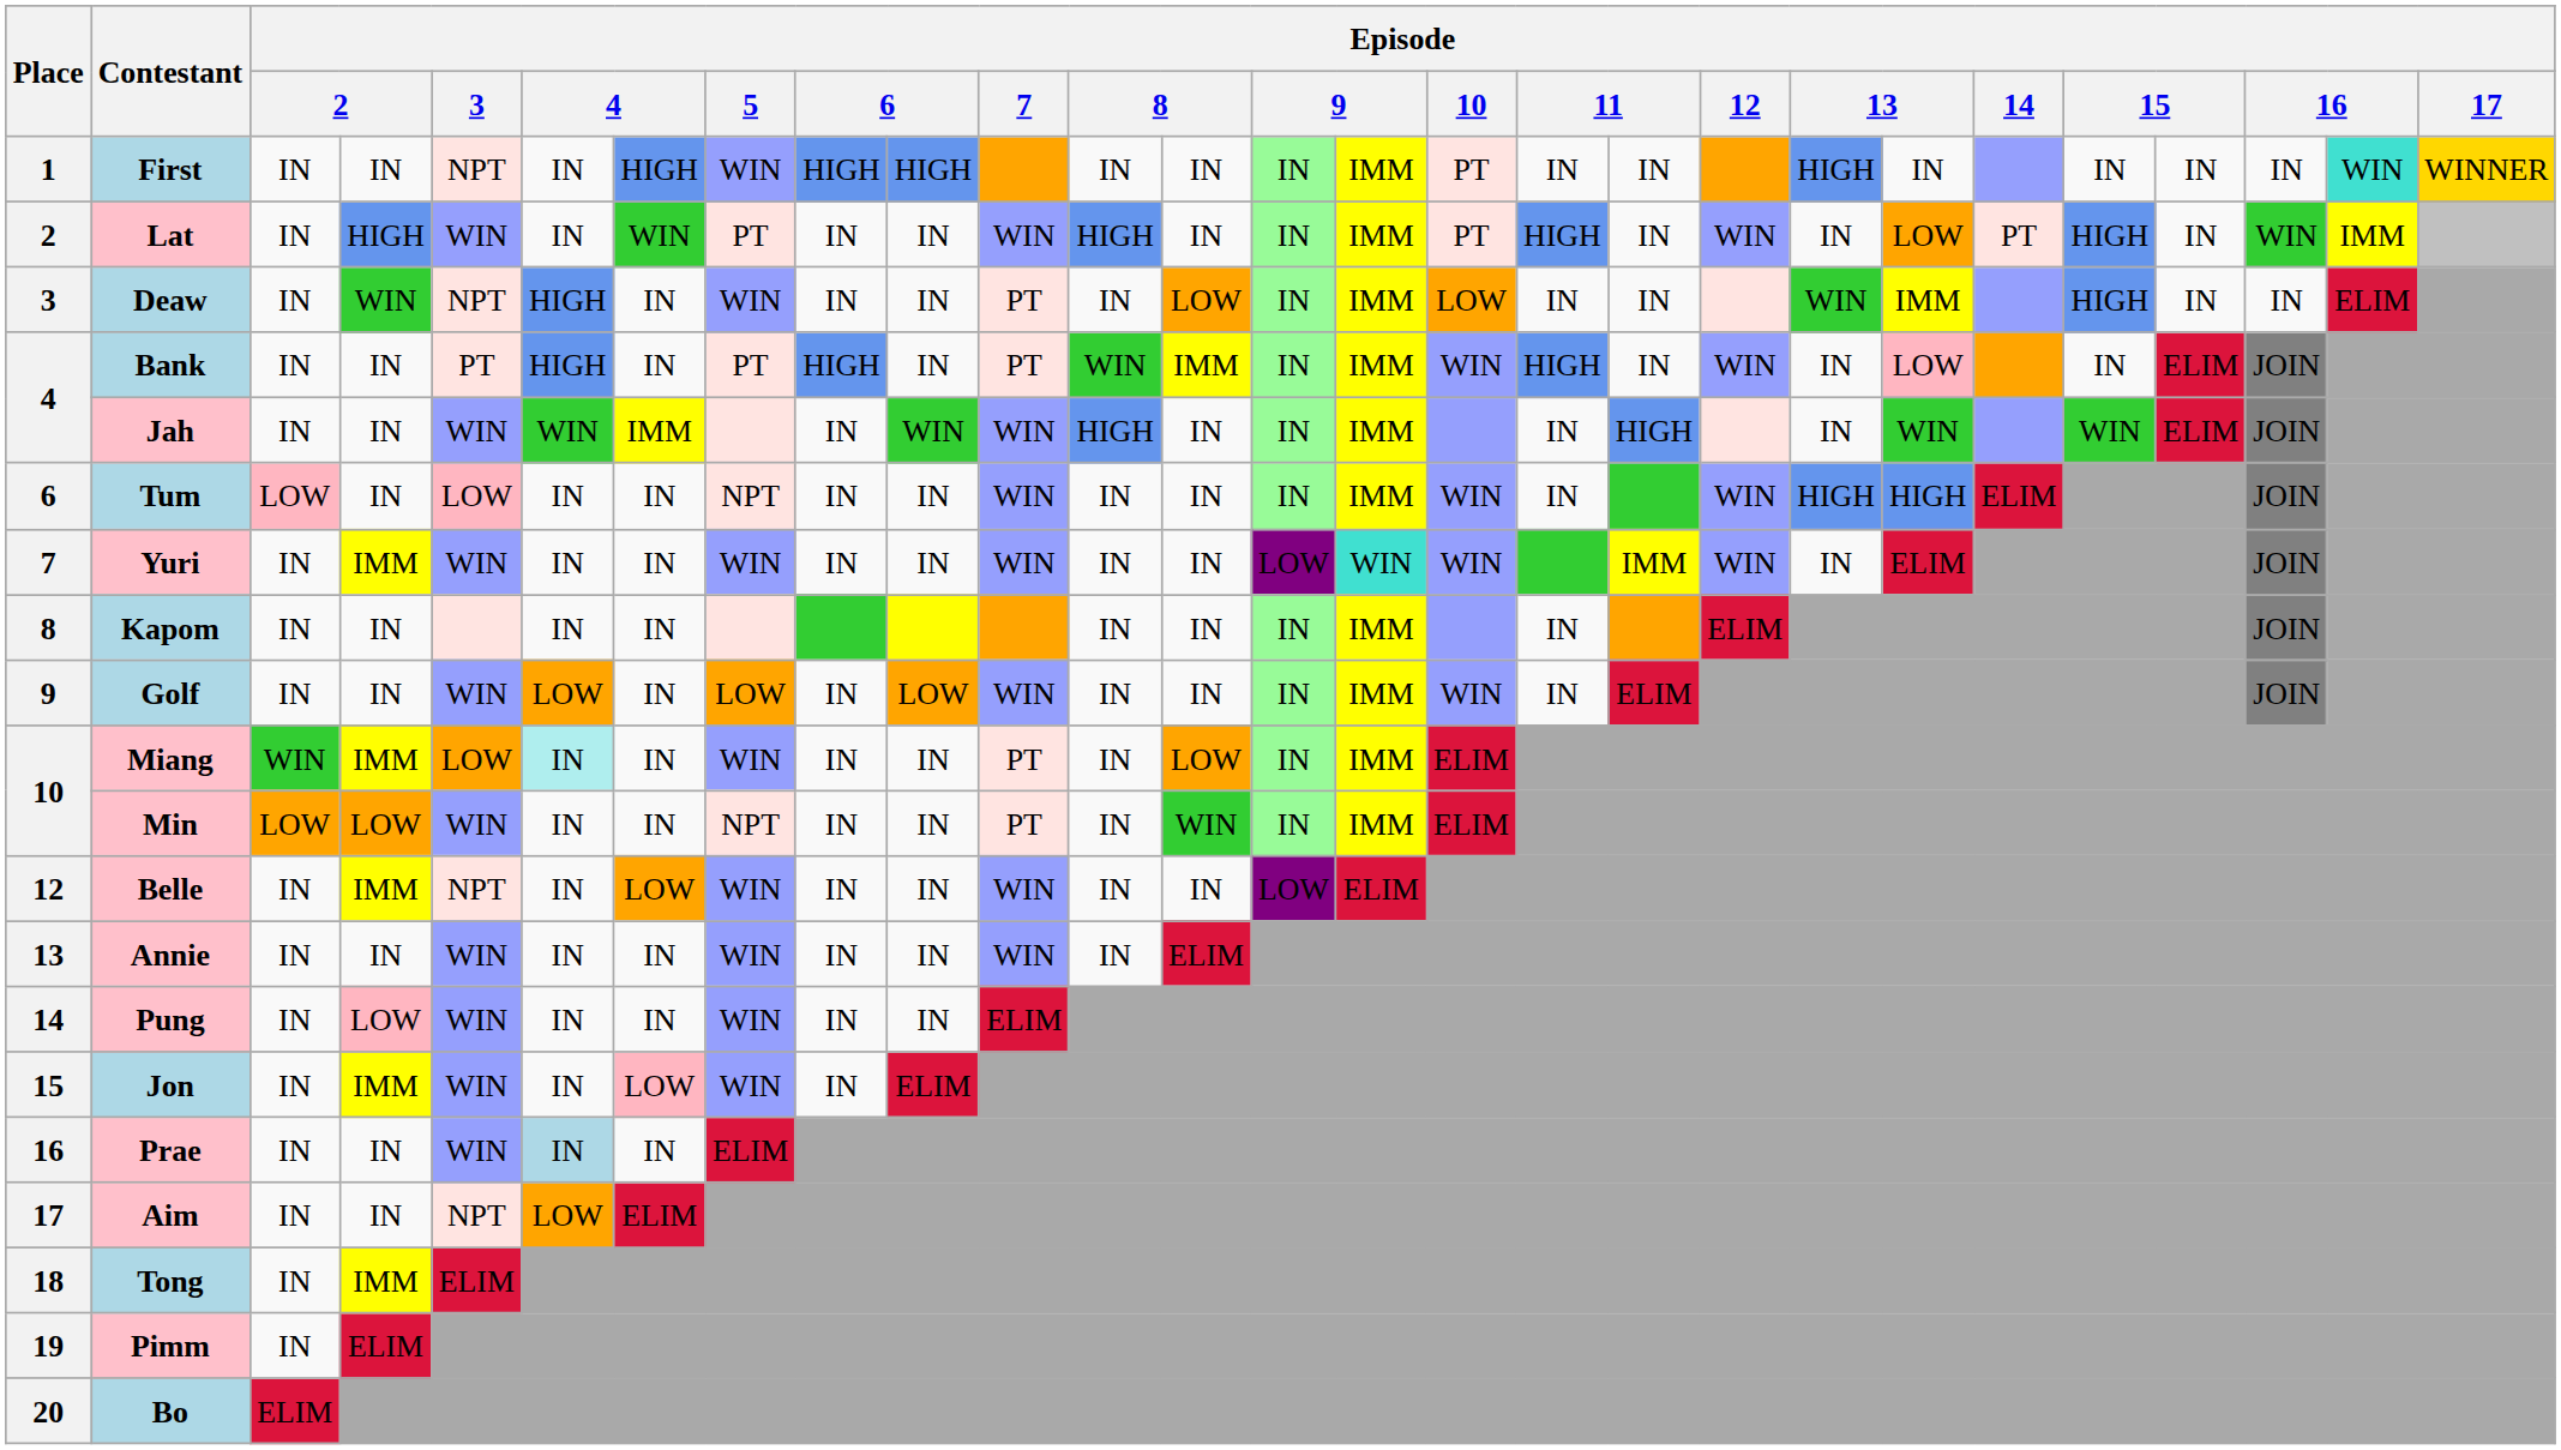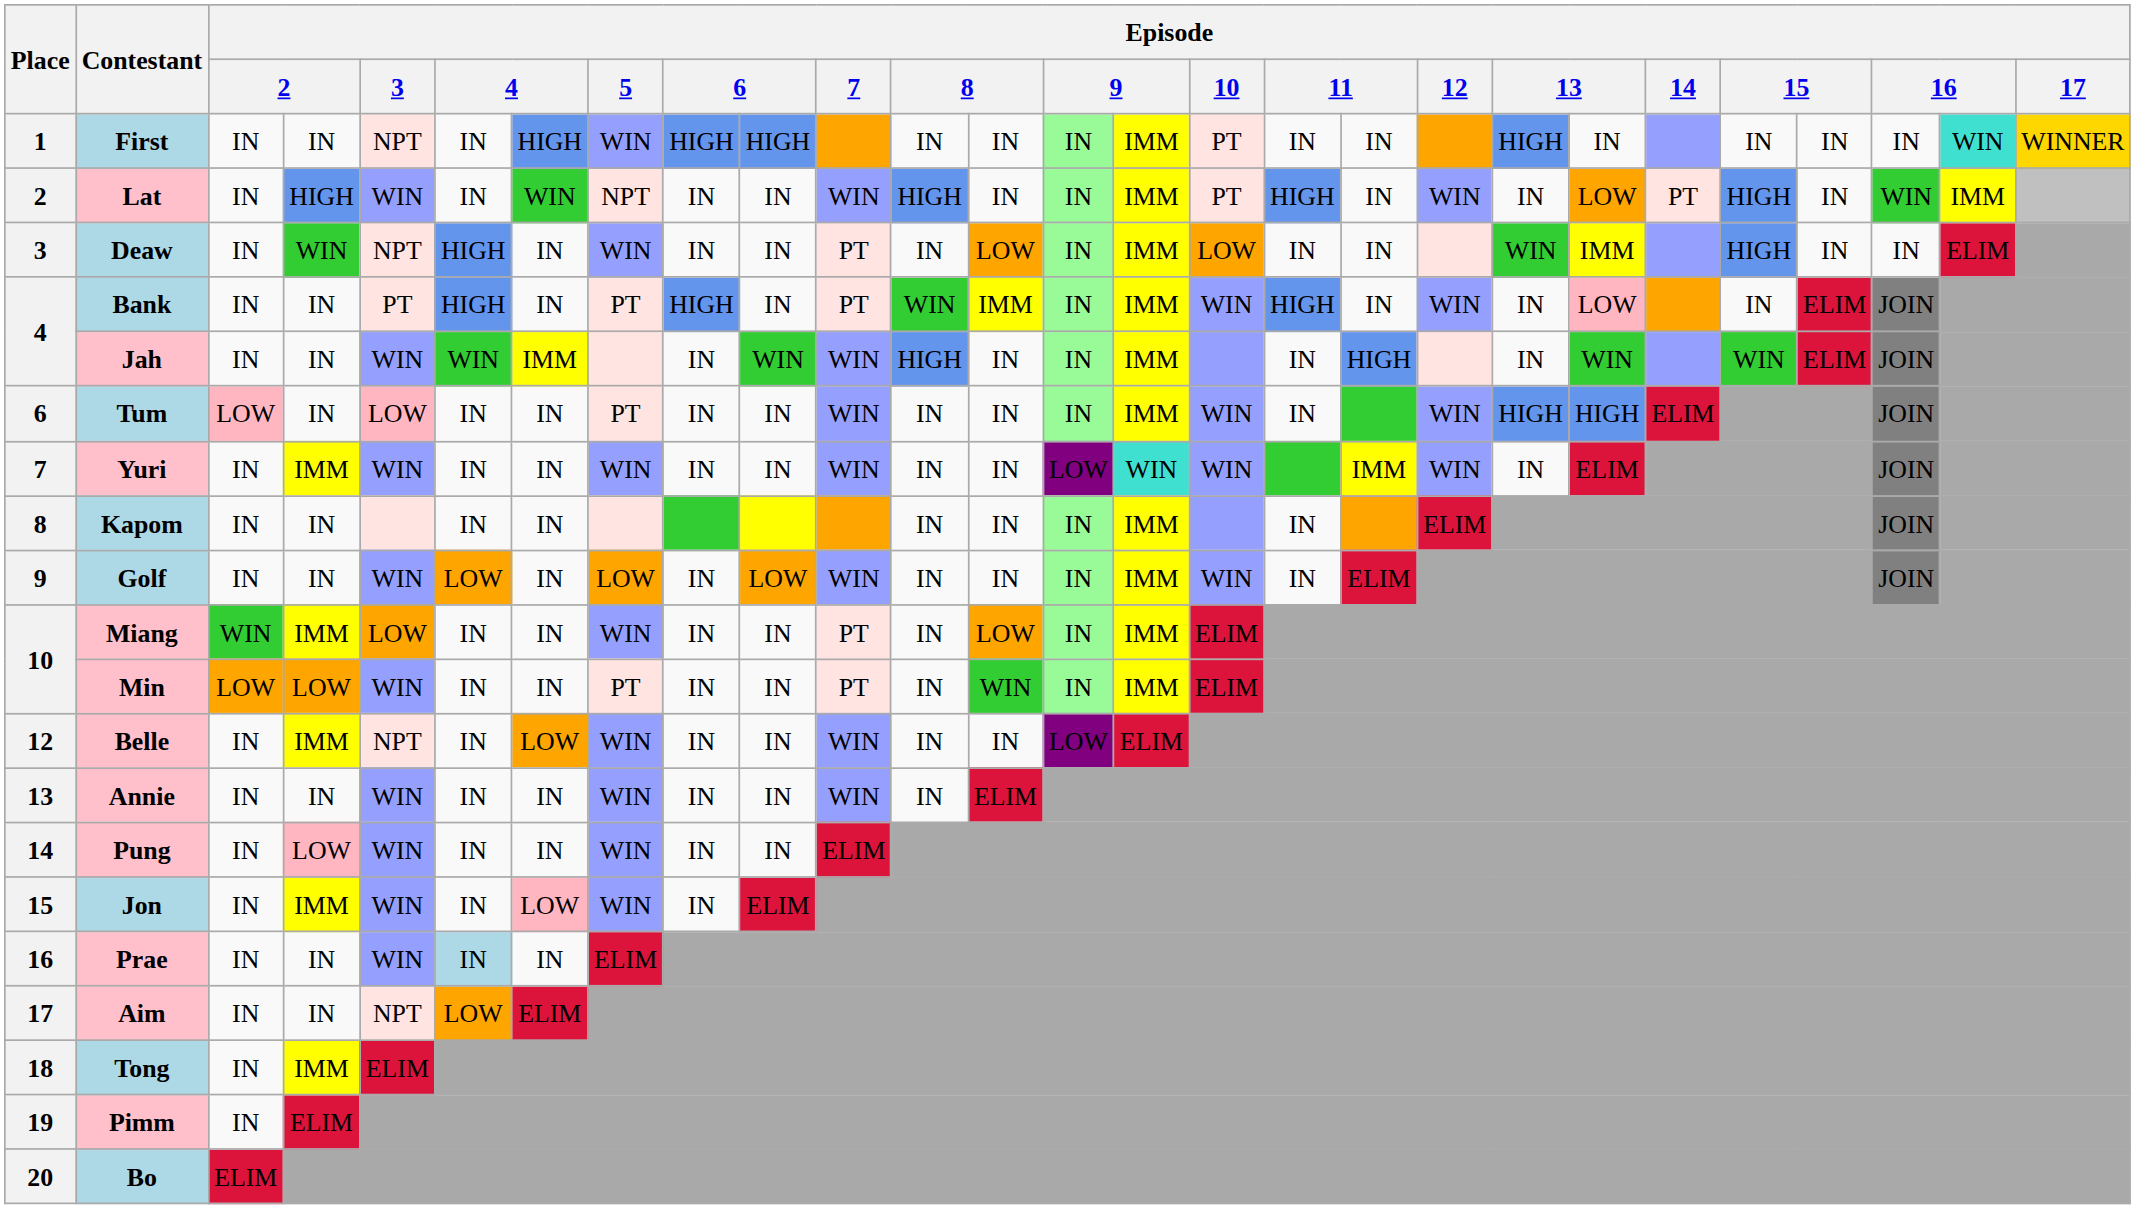 <table class="wikitable" style="text-align: center; font-size:95%; line-height:25px;">
 <tr>
 <th rowspan="2">Place</th>
 <th rowspan=2>Contestant</th>
 <th colspan="25">Episode</th>
 </tr>
 <tr>
 <th colspan=2><a href='#'>2</a></th>
 <th><a href='#'>3</a></th>
 <th colspan=2><a href='#'>4</a></th>
 <th><a href='#'>5</a></th>
 <th colspan=2><a href='#'>6</a></th>
 <th><a href='#'>7</a></th>
 <th colspan=2><a href='#'>8</a></th>
 <th colspan="2"><a href='#'>9</a></th>
 <th><a href='#'>10</a></th>
 <th colspan="2"><a href='#'>11</a></th>
 <th><a href='#'>12</a></th>
 <th colspan="2"><a href='#'>13</a></th>
 <th><a href='#'>14</a></th>
 <th colspan="2"><a href='#'>15</a></th>
 <th colspan="2"><a href='#'>16</a></th>
 <th><a href='#'>17</a></th>
 </tr>
 <tr>
 <th>1</th>
 <th style="background:lightblue;">First</th>
 <td>IN</td>
 <td>IN</td>
 <td style="background:mistyrose;">NPT</td>
 <td>IN</td>
 <td style="background:cornflowerblue;">HIGH</td>
 <td style="background:#959FFD;">WIN</td>
 <td style="background:cornflowerblue;">HIGH</td>
 <td style="background:cornflowerblue;">HIGH</td>
 <td style="background:orange;"></td>
 <td>IN</td>
 <td>IN</td>
 <td style="background:palegreen;">IN</td>
 <td style="background:yellow;">IMM</td>
 <td style="background:mistyrose;">PT</td>
 <td>IN</td>
 <td>IN</td>
 <td style="background:orange;"></td>
 <td style="background:cornflowerblue;">HIGH</td>
 <td>IN</td>
 <td style="background:#959FFD"></td>
 <td>IN</td>
 <td>IN</td>
 <td>IN</td>
 <td style="background:turquoise;">WIN</td>
 <td style="background:gold;">WINNER</td>
 </tr>
 <tr>
 <th>2</th>
 <th style="background:pink;">Lat</th>
 <td>IN</td>
 <td style="background:cornflowerblue;">HIGH</td>
 <td style="background:#959FFD;">WIN</td>
 <td>IN</td>
 <td style="background:limegreen;">WIN</td>
-<td style="background:mistyrose;">PT</td>
+<td style="background:mistyrose;">NPT</td>
 <td>IN</td>
 <td>IN</td>
 <td style="background:#959FFD;">WIN</td>
 <td style="background:cornflowerblue;">HIGH</td>
 <td>IN</td>
 <td style="background:palegreen;">IN</td>
 <td style="background:yellow;">IMM</td>
 <td style="background:mistyrose;">PT</td>
 <td style="background:cornflowerblue;">HIGH</td>
 <td>IN</td>
 <td style="background:#959FFD;">WIN</td>
 <td>IN</td>
 <td style="background:orange;">LOW</td>
 <td style="background:mistyrose;">PT</td>
 <td style="background:cornflowerblue;">HIGH</td>
 <td>IN</td>
 <td style="background:limegreen;">WIN</td>
 <td style="background:yellow;">IMM</td>
 <td style="background:silver;"></td>
 </tr>
 <tr>
 <th>3</th>
 <th style="background:lightblue;">Deaw</th>
 <td>IN</td>
 <td style="background:limegreen;">WIN</td>
 <td style="background:mistyrose;">NPT</td>
 <td style="background:cornflowerblue;">HIGH</td>
 <td>IN</td>
 <td style="background:#959FFD;">WIN</td>
 <td>IN</td>
 <td>IN</td>
 <td style="background:mistyrose;">PT</td>
 <td>IN</td>
 <td style="background:orange;">LOW</td>
 <td style="background:palegreen;">IN</td>
 <td style="background:yellow;">IMM</td>
 <td style="background:orange;">LOW</td>
 <td>IN</td>
 <td>IN</td>
 <td style="background:mistyrose;"></td>
 <td style="background:limegreen;">WIN</td>
 <td style="background:yellow;">IMM</td>
 <td style="background:#959FFD"></td>
 <td style="background:cornflowerblue;">HIGH</td>
 <td>IN</td>
 <td>IN</td>
 <td style="background:crimson;">ELIM</td>
 <td colspan="23" style="background:darkgrey;"></td>
 </tr>
 <tr>
 <th rowspan=2>4</th>
 <th style="background:lightblue;">Bank</th>
 <td>IN</td>
 <td>IN</td>
 <td style="background:mistyrose;">PT</td>
 <td style="background:cornflowerblue;">HIGH</td>
 <td>IN</td>
 <td style="background:mistyrose;">PT</td>
 <td style="background:cornflowerblue;">HIGH</td>
 <td>IN</td>
 <td style="background:mistyrose;">PT</td>
 <td style="background:limegreen;">WIN</td>
 <td style="background:yellow;">IMM</td>
 <td style="background:palegreen;">IN</td>
 <td style="background:yellow;">IMM</td>
 <td style="background:#959FFD;">WIN</td>
 <td style="background:cornflowerblue;">HIGH</td>
 <td>IN</td>
 <td style="background:#959FFD;">WIN</td>
 <td>IN</td>
 <td style="background:lightpink;">LOW</td>
 <td style="background:orange;"></td>
 <td>IN</td>
 <td style="background:crimson;">ELIM</td>
 <td style="background:grey;">JOIN</td>
 <td colspan="23" style="background:darkgrey;"></td>
 </tr>
 <tr>
 <th style="background:pink;">Jah</th>
 <td>IN</td>
 <td>IN</td>
 <td style="background:#959FFD;">WIN</td>
 <td style="background:limegreen;">WIN</td>
 <td style="background:yellow;">IMM</td>
 <td style="background:mistyrose;"></td>
 <td>IN</td>
 <td style="background:limegreen;">WIN</td>
 <td style="background:#959FFD;">WIN</td>
 <td style="background:cornflowerblue;">HIGH</td>
 <td>IN</td>
 <td style="background:palegreen;">IN</td>
 <td style="background:yellow;">IMM</td>
 <td style="background:#959FFD"></td>
 <td>IN</td>
 <td style="background:cornflowerblue;">HIGH</td>
 <td style="background:mistyrose;"></td>
 <td>IN</td>
 <td style="background:limegreen;">WIN</td>
 <td style="background:#959FFD"></td>
 <td style="background:limegreen;">WIN</td>
 <td style="background:crimson;">ELIM</td>
 <td style="background:grey;">JOIN</td>
 <td colspan="23" style="background:darkgrey;"></td>
 </tr>
 <tr>
 <th>6</th>
 <th style="background:lightblue;">Tum</th>
 <td style="background:lightpink;">LOW</td>
 <td>IN</td>
 <td style="background:lightpink;">LOW</td>
 <td>IN</td>
 <td>IN</td>
-<td style="background:mistyrose;">NPT</td>
+<td style="background:mistyrose;">PT</td>
 <td>IN</td>
 <td>IN</td>
 <td style="background:#959FFD;">WIN</td>
 <td>IN</td>
 <td>IN</td>
 <td style="background:palegreen;">IN</td>
 <td style="background:yellow;">IMM</td>
 <td style="background:#959FFD;">WIN</td>
 <td>IN</td>
 <td style="background:limegreen;"></td>
 <td style="background:#959FFD;">WIN</td>
 <td style="background:cornflowerblue;">HIGH</td>
 <td style="background:cornflowerblue;">HIGH</td>
 <td style="background:crimson;">ELIM</td>
 <td colspan="2" style="background:darkgrey;"></td>
 <td style="background:grey;">JOIN</td>
 <td colspan="23" style="background:darkgrey;"></td>
 </tr>
 <tr>
 <th>7</th>
 <th style="background:pink;">Yuri</th>
 <td>IN</td>
 <td style="background:yellow;">IMM</td>
 <td style="background:#959FFD;">WIN</td>
 <td>IN</td>
 <td>IN</td>
 <td style="background:#959FFD;">WIN</td>
 <td>IN</td>
 <td>IN</td>
 <td style="background:#959FFD;">WIN</td>
 <td>IN</td>
 <td>IN</td>
 <td style="background:purple;">LOW</td>
 <td style="background:turquoise;">WIN</td>
 <td style="background:#959FFD;">WIN</td>
 <td style="background:limegreen;"></td>
 <td style="background:yellow;">IMM</td>
 <td style="background:#959FFD;">WIN</td>
 <td>IN</td>
 <td style="background:crimson;">ELIM</td>
 <td colspan="3" style="background:darkgrey;"></td>
 <td style="background:grey;">JOIN</td>
 <td colspan="23" style="background:darkgrey;"></td>
 </tr>
 <tr>
 <th>8</th>
 <th style="background:lightblue;">Kapom</th>
 <td>IN</td>
 <td>IN</td>
 <td style="background:mistyrose;"></td>
 <td>IN</td>
 <td>IN</td>
 <td style="background:mistyrose;"></td>
 <td style="background:limegreen;"></td>
 <td style="background:yellow;"></td>
 <td style="background:orange;"></td>
 <td>IN</td>
 <td>IN</td>
 <td style="background:palegreen;">IN</td>
 <td style="background:yellow;">IMM</td>
 <td style="background:#959FFD"></td>
 <td>IN</td>
 <td style="background:orange;"></td>
 <td style="background:crimson;">ELIM</td>
 <td colspan="5" style="background:darkgrey;"></td>
 <td style="background:grey;">JOIN</td>
 <td colspan="23" style="background:darkgrey;"></td>
 </tr>
 <tr>
 <th>9</th>
 <th style="background:lightblue;">Golf</th>
 <td>IN</td>
 <td>IN</td>
 <td style="background:#959FFD;">WIN</td>
 <td style="background:orange;">LOW</td>
 <td>IN</td>
 <td style="background:orange;">LOW</td>
 <td>IN</td>
 <td style="background:orange;">LOW</td>
 <td style="background:#959FFD;">WIN</td>
 <td>IN</td>
 <td>IN</td>
 <td style="background:palegreen;">IN</td>
 <td style="background:yellow;">IMM</td>
 <td style="background:#959FFD;">WIN</td>
 <td>IN</td>
 <td style="background:crimson;">ELIM</td>
 <td colspan="6" style="background:darkgrey;"></td>
 <td style="background:grey;">JOIN</td>
 <td colspan="23" style="background:darkgrey;"></td>
 </tr>
 <tr>
 <th rowspan=2>10</th>
 <th style="background:pink;">Miang</th>
 <td style="background:limegreen;">WIN</td>
 <td style="background:yellow;">IMM</td>
 <td style="background:orange;">LOW</td>
-<td style="background: paleturquoise;">IN</td>
+<td>IN</td>
 <td>IN</td>
 <td style="background:#959FFD;">WIN</td>
 <td>IN</td>
 <td>IN</td>
 <td style="background:mistyrose;">PT</td>
 <td>IN</td>
 <td style="background:orange;">LOW</td>
 <td style="background:palegreen;">IN</td>
 <td style="background:yellow;">IMM</td>
 <td style="background:crimson;">ELIM</td>
 <td colspan=23 style="background:darkgrey;"></td>
 </tr>
 <tr>
 <th style="background:pink;">Min</th>
 <td style="background:orange;">LOW</td>
 <td style="background:orange;">LOW</td>
 <td style="background:#959FFD;">WIN</td>
 <td>IN</td>
 <td>IN</td>
-<td style="background:mistyrose;">NPT</td>
+<td style="background:mistyrose;">PT</td>
 <td>IN</td>
 <td>IN</td>
 <td style="background:mistyrose;">PT</td>
 <td>IN</td>
 <td style="background:limegreen;">WIN</td>
 <td style="background:palegreen;">IN</td>
 <td style="background:yellow;">IMM</td>
 <td style="background:crimson;">ELIM</td>
 <td colspan=23 style="background:darkgrey;"></td>
 </tr>
 <tr>
 <th>12</th>
 <th style="background:pink;">Belle</th>
 <td>IN</td>
 <td style="background:yellow;">IMM</td>
 <td style="background:mistyrose;">NPT</td>
 <td>IN</td>
 <td style="background:orange;">LOW</td>
 <td style="background:#959FFD;">WIN</td>
 <td>IN</td>
 <td>IN</td>
 <td style="background:#959FFD;">WIN</td>
 <td>IN</td>
 <td>IN</td>
 <td style="background:purple;">LOW</td>
 <td style="background:crimson;">ELIM</td>
 <td colspan=23 style="background:darkgrey;"></td>
 </tr>
 <tr>
 <th>13</th>
 <th style="background:pink;">Annie</th>
 <td>IN</td>
 <td>IN</td>
 <td style="background:#959FFD;">WIN</td>
 <td>IN</td>
 <td>IN</td>
 <td style="background:#959FFD;">WIN</td>
 <td>IN</td>
 <td>IN</td>
 <td style="background:#959FFD;">WIN</td>
 <td>IN</td>
 <td style="background:crimson;">ELIM</td>
 <td colspan="23" style="background:darkgrey;"></td>
 </tr>
 <tr>
 <th>14</th>
 <th style="background:pink;">Pung</th>
 <td>IN</td>
 <td style="background:lightpink;">LOW</td>
 <td style="background:#959FFD;">WIN</td>
 <td>IN</td>
 <td>IN</td>
 <td style="background:#959FFD;">WIN</td>
 <td>IN</td>
 <td>IN</td>
 <td style="background:crimson;">ELIM</td>
 <td colspan="23" style="background:darkgrey;"></td>
 </tr>
 <tr>
 <th>15</th>
 <th style="background:lightblue;">Jon</th>
 <td>IN</td>
 <td style="background:yellow;">IMM</td>
 <td style="background:#959FFD;">WIN</td>
 <td>IN</td>
 <td style="background:lightpink;">LOW</td>
 <td style="background:#959FFD;">WIN</td>
 <td>IN</td>
 <td style="background:crimson;">ELIM</td>
 <td colspan="23" style="background:darkgrey;"></td>
 </tr>
 <tr>
 <th>16</th>
 <th style="background:pink;">Prae</th>
 <td>IN</td>
 <td>IN</td>
 <td style="background:#959FFD;">WIN</td>
 <td style="background: lightblue;">IN</td>
 <td>IN</td>
 <td style="background:crimson;">ELIM</td>
 <td colspan="23" style="background:darkgrey;"></td>
 </tr>
 <tr>
 <th>17</th>
 <th style="background:pink;">Aim</th>
 <td>IN</td>
 <td>IN</td>
 <td style="background:mistyrose;">NPT</td>
 <td style="background:orange;">LOW</td>
 <td style="background:crimson;">ELIM</td>
 <td colspan="23" style="background:darkgrey;"></td>
 </tr>
 <tr>
 <th>18</th>
 <th style="background:lightblue;">Tong</th>
 <td>IN</td>
 <td style="background:yellow;">IMM</td>
 <td style="background:crimson;">ELIM</td>
 <td colspan="23" style="background:darkgrey;"></td>
 </tr>
 <tr>
 <th>19</th>
 <th style="background:pink;">Pimm</th>
 <td>IN</td>
 <td style="background:crimson;">ELIM</td>
 <td colspan="23" style="background:darkgrey;"></td>
 </tr>
 <tr>
 <th>20</th>
 <th style="background:lightblue;">Bo</th>
 <td style="background:crimson;">ELIM</td>
 <td colspan="24" style="background:darkgrey;"></td>
 </tr>
 </table>
